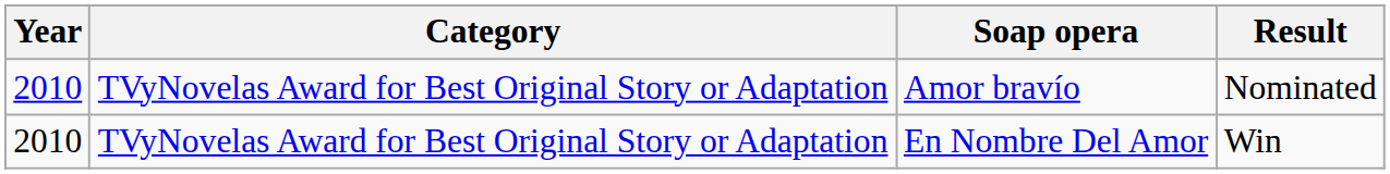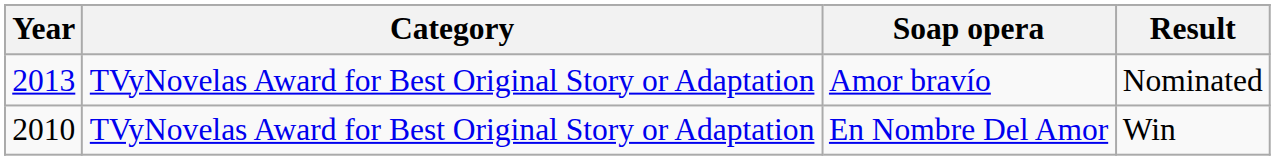 <table class="wikitable">
 <tr>
 <th>Year</th>
 <th>Category</th>
 <th>Soap opera</th>
 <th>Result</th>
 </tr>
 <tr>
-<td><a href='#'>2010</a></td>
+<td><a href='#'>2013</a></td>
 <td><a href='#'>TVyNovelas Award for Best Original Story or Adaptation</a></td>
 <td><a href='#'>Amor bravío</a></td>
 <td>Nominated</td>
 </tr>
 <tr>
 <td>2010</td>
 <td><a href='#'>TVyNovelas Award for Best Original Story or Adaptation</a></td>
 <td><a href='#'>En Nombre Del Amor</a></td>
 <td>Win</td>
 </tr>
 </table>
